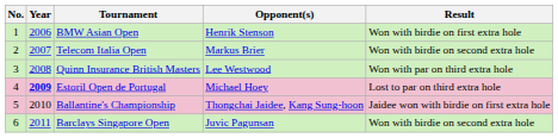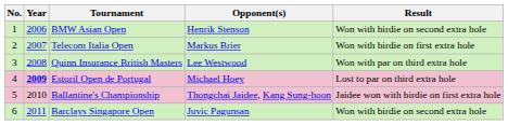 <table class="wikitable" style="font-size:95%;">
 <tr>
 <th>No.</th>
 <th>Year</th>
 <th>Tournament</th>
 <th>Opponent(s)</th>
 <th>Result</th>
 </tr>
 <tr style="background:#D0F0C0;">
 <td align=center>1</td>
 <td><a href='#'>2006</a></td>
 <td><a href='#'>BMW Asian Open</a></td>
 <td> <a href='#'>Henrik Stenson</a></td>
-<td>Won with birdie on first extra hole</td>
+<td>Won with birdie on second extra hole</td>
 </tr>
 <tr style="background:#D0F0C0;">
 <td align=center>2</td>
 <td><a href='#'>2007</a></td>
 <td><a href='#'>Telecom Italia Open</a></td>
 <td> <a href='#'>Markus Brier</a></td>
-<td>Won with birdie on second extra hole</td>
+<td>Won with birdie on first extra hole</td>
 </tr>
 <tr style="background:#D0F0C0;">
 <td align=center>3</td>
 <td><a href='#'>2008</a></td>
 <td><a href='#'>Quinn Insurance British Masters</a></td>
 <td> <a href='#'>Lee Westwood</a></td>
 <td>Won with par on third extra hole</td>
 </tr>
 <tr style="background:#F2C1D1;">
 <td align=center>4</td>
 <td><strong><a href='#'>2009</a></strong></td>
 <td><a href='#'>Estoril Open de Portugal</a></td>
 <td> <a href='#'>Michael Hoey</a></td>
 <td>Lost to par on third extra hole</td>
 </tr>
 <tr style="background:#F2C1D1;">
 <td align=center>5</td>
 <td>2010</td>
 <td><a href='#'>Ballantine's Championship</a></td>
 <td> <a href='#'>Thongchai Jaidee</a>,  <a href='#'>Kang Sung-hoon</a></td>
 <td>Jaidee won with birdie on first extra hole</td>
 </tr>
 <tr style="background:#D0F0C0;">
 <td align=center>6</td>
 <td><a href='#'>2011</a></td>
 <td><a href='#'>Barclays Singapore Open</a></td>
 <td> <a href='#'>Juvic Pagunsan</a></td>
 <td>Won with birdie on second extra hole</td>
 </tr>
 </table>
